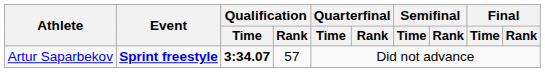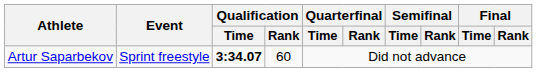 <table class="wikitable" style="font-size:90%">
 <tr>
 <th rowspan="2">Athlete</th>
 <th rowspan="2">Event</th>
 <th colspan="2">Qualification</th>
 <th colspan="2">Quarterfinal</th>
 <th colspan="2">Semifinal</th>
 <th colspan="2">Final</th>
 </tr>
 <tr style="font-size:95%">
 <th>Time</th>
 <th>Rank</th>
 <th>Time</th>
 <th>Rank</th>
 <th>Time</th>
 <th>Rank</th>
 <th>Time</th>
 <th>Rank</th>
 </tr>
 <tr align=center>
 <td align=left><a href='#'>Artur Saparbekov</a></td>
-<td align=left><strong><a href='#'>Sprint freestyle</a></strong></td>
+<td align=left><a href='#'>Sprint freestyle</a></td>
 <td><strong>3:34.07</strong></td>
-<td>57</td>
+<td>60</td>
 <td colspan=6>Did not advance</td>
 </tr>
 </table>
